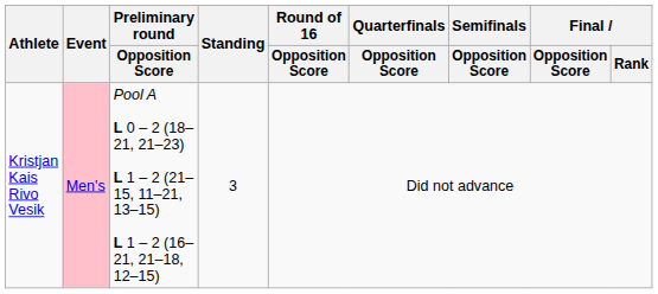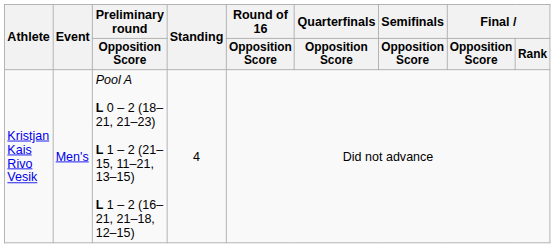 <table class=wikitable style="font-size:90%">
 <tr>
 <th rowspan="2">Athlete</th>
 <th rowspan="2">Event</th>
 <th>Preliminary round</th>
 <th rowspan="2">Standing</th>
 <th>Round of 16</th>
 <th>Quarterfinals</th>
 <th>Semifinals</th>
 <th colspan=2>Final / </th>
 </tr>
 <tr style="font-size:95%">
 <th>Opposition<br>Score</th>
 <th>Opposition<br>Score</th>
 <th>Opposition<br>Score</th>
 <th>Opposition<br>Score</th>
 <th>Opposition<br>Score</th>
 <th>Rank</th>
 </tr>
 <tr align=center>
 <td align=left><a href='#'>Kristjan Kais</a><br><a href='#'>Rivo Vesik</a></td>
-<td align=left style="background: pink;"><a href='#'>Men's</a></td>
+<td align=left><a href='#'>Men's</a></td>
 <td align=left><em>Pool A</em><br><br><strong>L</strong> 0 – 2 (18–21, 21–23)<br><br><strong>L</strong> 1 – 2 (21–15, 11–21, 13–15)<br><br><strong>L</strong> 1 – 2 (16–21, 21–18, 12–15)</td>
-<td>3</td>
+<td>4</td>
 <td colspan=5>Did not advance</td>
 </tr>
 </table>
